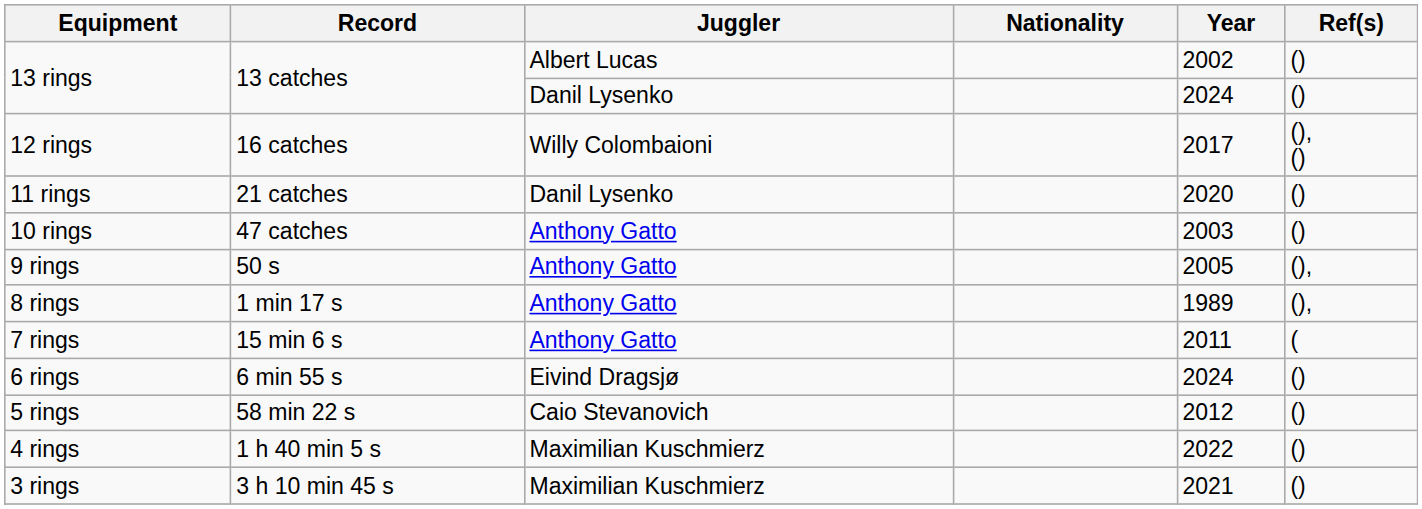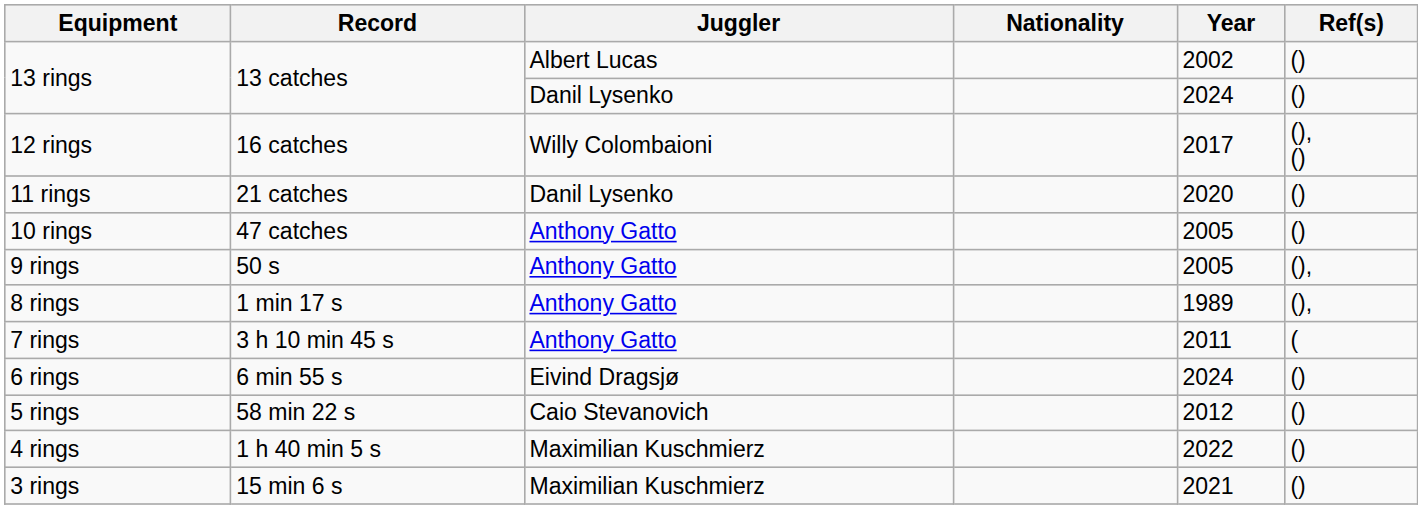 <table class="wikitable plainrowheaders" style="font-size:90%; width: 100%;">
 <tr>
 <th>Equipment</th>
 <th>Record</th>
 <th>Juggler</th>
 <th>Nationality</th>
 <th>Year</th>
 <th class="unsortable">Ref(s)</th>
 </tr>
 <tr>
 <td rowspan="2">13 rings</td>
 <td rowspan="2">13 catches</td>
 <td>Albert Lucas</td>
 <td></td>
 <td>2002</td>
 <td>()</td>
 </tr>
 <tr>
 <td>Danil Lysenko</td>
 <td></td>
 <td>2024</td>
 <td>()</td>
 </tr>
 <tr>
 <td>12 rings</td>
 <td>16 catches</td>
 <td>Willy Colombaioni</td>
 <td></td>
 <td>2017</td>
 <td>(),<br>()</td>
 </tr>
 <tr>
 <td>11 rings</td>
 <td>21 catches</td>
 <td>Danil Lysenko</td>
 <td></td>
 <td>2020</td>
 <td>()</td>
 </tr>
 <tr>
 <td>10 rings</td>
 <td>47 catches</td>
 <td><a href='#'>Anthony Gatto</a></td>
 <td></td>
-<td>2003</td>
+<td>2005</td>
 <td>()</td>
 </tr>
 <tr>
 <td>9 rings</td>
 <td>50 s</td>
 <td><a href='#'>Anthony Gatto</a></td>
 <td></td>
 <td>2005</td>
 <td>(),</td>
 </tr>
 <tr>
 <td>8 rings</td>
 <td>1 min 17 s</td>
 <td><a href='#'>Anthony Gatto</a></td>
 <td></td>
 <td>1989</td>
 <td>(),</td>
 </tr>
 <tr>
 <td>7 rings</td>
-<td>15 min 6 s</td>
+<td>3 h 10 min 45 s</td>
 <td><a href='#'>Anthony Gatto</a></td>
 <td></td>
 <td>2011</td>
 <td>(</td>
 </tr>
 <tr>
 <td>6 rings</td>
 <td>6 min 55 s</td>
 <td>Eivind Dragsjø</td>
 <td></td>
 <td>2024</td>
 <td>()</td>
 </tr>
 <tr>
 <td>5 rings</td>
 <td>58 min 22 s</td>
 <td>Caio Stevanovich</td>
 <td></td>
 <td>2012</td>
 <td>()</td>
 </tr>
 <tr>
 <td>4 rings</td>
 <td>1 h 40 min 5 s</td>
 <td>Maximilian Kuschmierz</td>
 <td></td>
 <td>2022</td>
 <td>()</td>
 </tr>
 <tr>
 <td>3 rings</td>
-<td>3 h 10 min 45 s</td>
+<td>15 min 6 s</td>
 <td>Maximilian Kuschmierz</td>
 <td></td>
 <td>2021</td>
 <td>()</td>
 </tr>
 </table>
